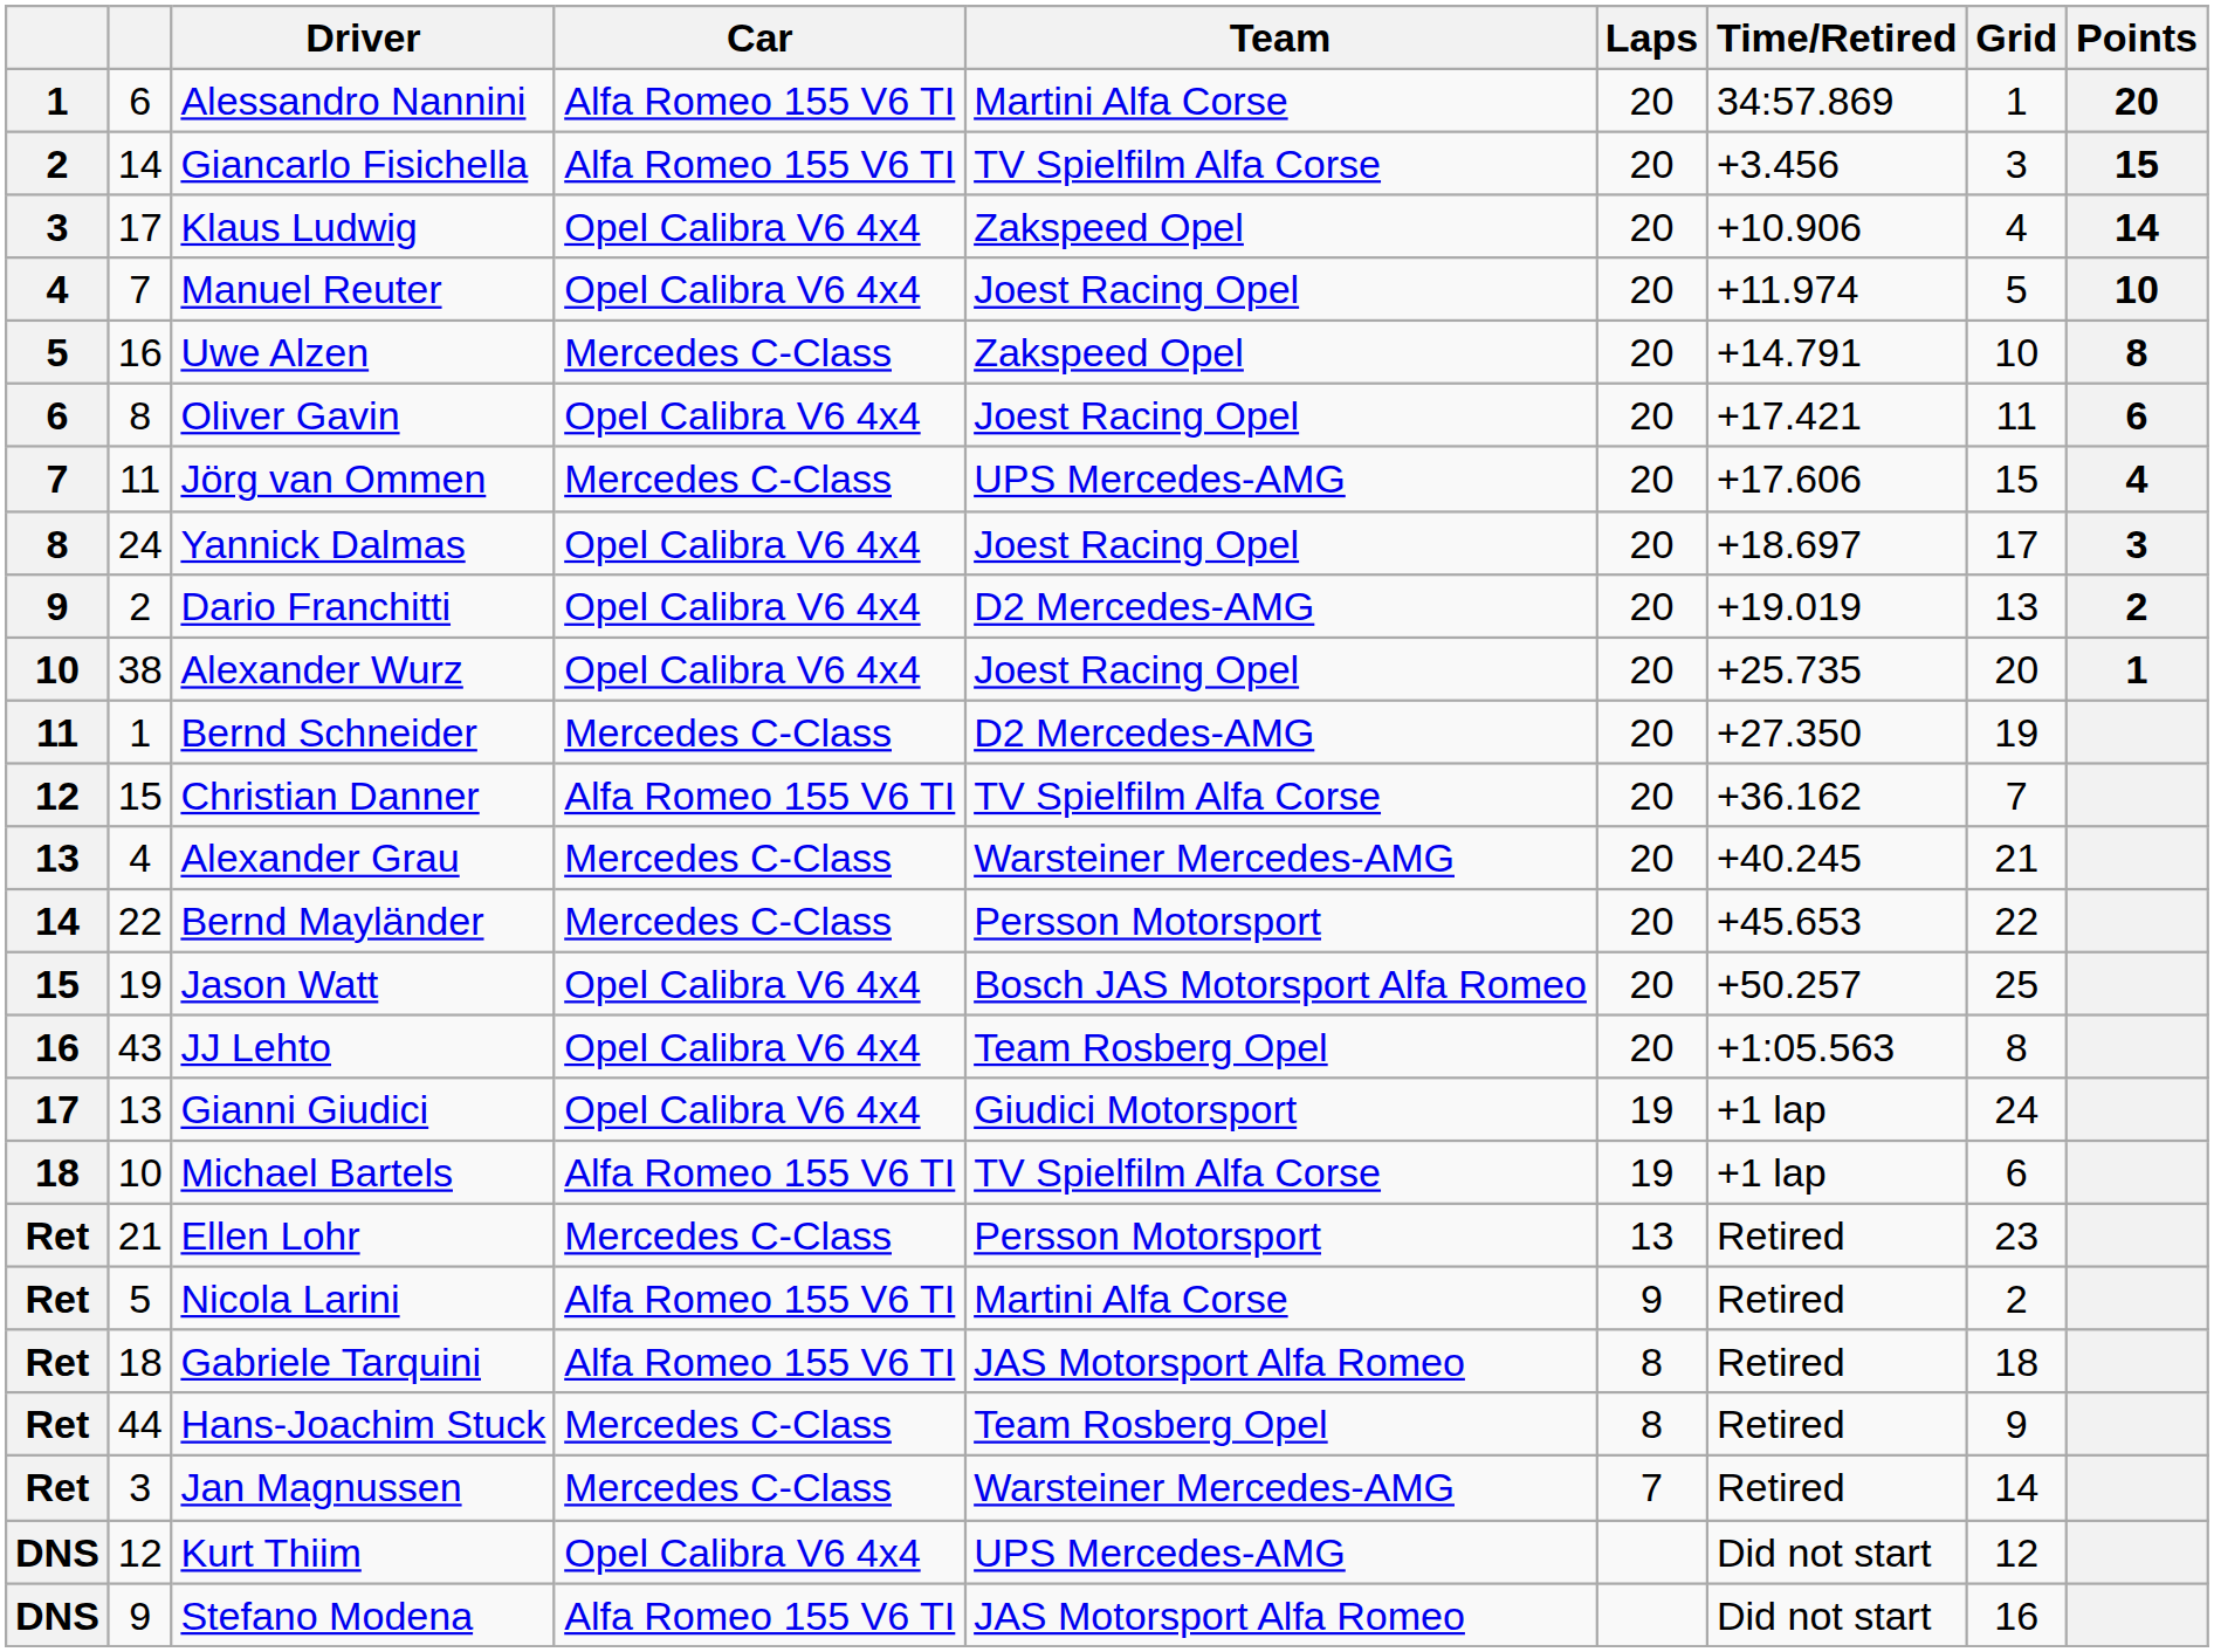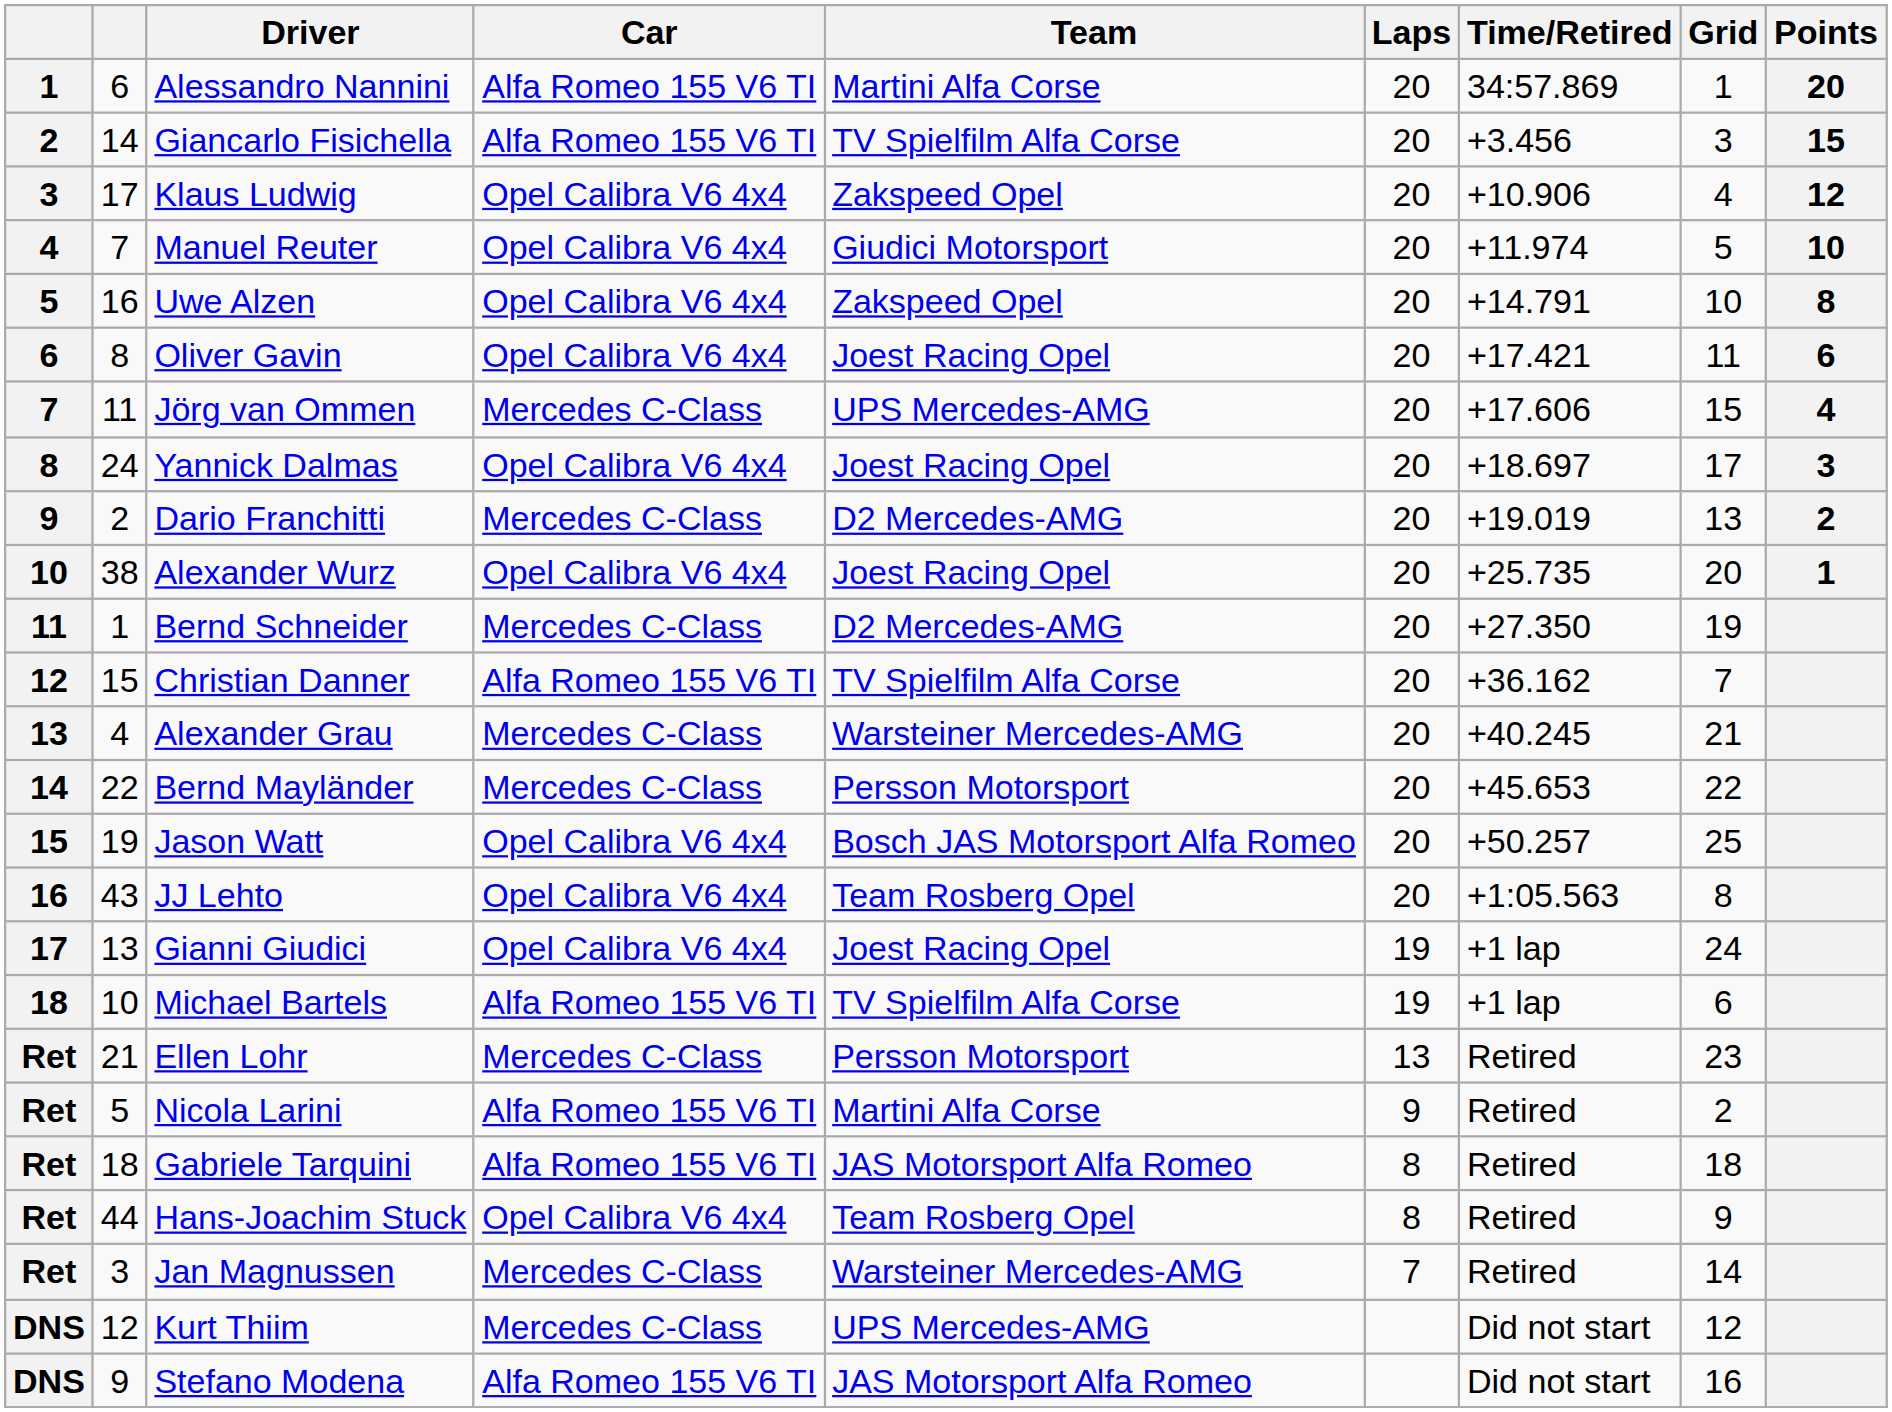 <table class="wikitable sortable" style="font-size:95%">
 <tr>
 <th></th>
 <th></th>
 <th>Driver</th>
 <th>Car</th>
 <th>Team</th>
 <th>Laps</th>
 <th>Time/Retired</th>
 <th>Grid</th>
 <th>Points</th>
 </tr>
 <tr>
 <th>1</th>
 <td align=center>6</td>
 <td> <a href='#'>Alessandro Nannini</a></td>
 <td><a href='#'>Alfa Romeo 155 V6 TI</a></td>
 <td> <a href='#'>Martini Alfa Corse</a></td>
 <td align=center>20</td>
 <td>34:57.869</td>
 <td align=center>1</td>
 <th>20</th>
 </tr>
 <tr>
 <th>2</th>
 <td align=center>14</td>
 <td> <a href='#'>Giancarlo Fisichella</a></td>
 <td><a href='#'>Alfa Romeo 155 V6 TI</a></td>
 <td> <a href='#'>TV Spielfilm Alfa Corse</a></td>
 <td align=center>20</td>
 <td>+3.456</td>
 <td align=center>3</td>
 <th>15</th>
 </tr>
 <tr>
 <th>3</th>
 <td align=center>17</td>
 <td> <a href='#'>Klaus Ludwig</a></td>
 <td><a href='#'>Opel Calibra V6 4x4</a></td>
 <td> <a href='#'>Zakspeed Opel</a></td>
 <td align=center>20</td>
 <td>+10.906</td>
 <td align=center>4</td>
-<th>14</th>
+<th>12</th>
 </tr>
 <tr>
 <th>4</th>
 <td align=center>7</td>
 <td> <a href='#'>Manuel Reuter</a></td>
 <td><a href='#'>Opel Calibra V6 4x4</a></td>
-<td> <a href='#'>Joest Racing Opel</a></td>
+<td> <a href='#'>Giudici Motorsport</a></td>
 <td align=center>20</td>
 <td>+11.974</td>
 <td align=center>5</td>
 <th>10</th>
 </tr>
 <tr>
 <th>5</th>
 <td align=center>16</td>
 <td> <a href='#'>Uwe Alzen</a></td>
-<td><a href='#'>Mercedes C-Class</a></td>
+<td><a href='#'>Opel Calibra V6 4x4</a></td>
 <td> <a href='#'>Zakspeed Opel</a></td>
 <td align=center>20</td>
 <td>+14.791</td>
 <td align=center>10</td>
 <th>8</th>
 </tr>
 <tr>
 <th>6</th>
 <td align=center>8</td>
 <td> <a href='#'>Oliver Gavin</a></td>
 <td><a href='#'>Opel Calibra V6 4x4</a></td>
 <td> <a href='#'>Joest Racing Opel</a></td>
 <td align=center>20</td>
 <td>+17.421</td>
 <td align=center>11</td>
 <th>6</th>
 </tr>
 <tr>
 <th>7</th>
 <td align=center>11</td>
 <td> <a href='#'>Jörg van Ommen</a></td>
 <td><a href='#'>Mercedes C-Class</a></td>
 <td> <a href='#'>UPS Mercedes-AMG</a></td>
 <td align=center>20</td>
 <td>+17.606</td>
 <td align=center>15</td>
 <th>4</th>
 </tr>
 <tr>
 <th>8</th>
 <td align=center>24</td>
 <td> <a href='#'>Yannick Dalmas</a></td>
 <td><a href='#'>Opel Calibra V6 4x4</a></td>
 <td> <a href='#'>Joest Racing Opel</a></td>
 <td align=center>20</td>
 <td>+18.697</td>
 <td align=center>17</td>
 <th>3</th>
 </tr>
 <tr>
 <th>9</th>
 <td align=center>2</td>
 <td> <a href='#'>Dario Franchitti</a></td>
-<td><a href='#'>Opel Calibra V6 4x4</a></td>
+<td><a href='#'>Mercedes C-Class</a></td>
 <td> <a href='#'>D2 Mercedes-AMG</a></td>
 <td align=center>20</td>
 <td>+19.019</td>
 <td align=center>13</td>
 <th>2</th>
 </tr>
 <tr>
 <th>10</th>
 <td align=center>38</td>
 <td> <a href='#'>Alexander Wurz</a></td>
 <td><a href='#'>Opel Calibra V6 4x4</a></td>
 <td> <a href='#'>Joest Racing Opel</a></td>
 <td align=center>20</td>
 <td>+25.735</td>
 <td align=center>20</td>
 <th>1</th>
 </tr>
 <tr>
 <th>11</th>
 <td align=center>1</td>
 <td> <a href='#'>Bernd Schneider</a></td>
 <td><a href='#'>Mercedes C-Class</a></td>
 <td> <a href='#'>D2 Mercedes-AMG</a></td>
 <td align=center>20</td>
 <td>+27.350</td>
 <td align=center>19</td>
 <th></th>
 </tr>
 <tr>
 <th>12</th>
 <td align=center>15</td>
 <td> <a href='#'>Christian Danner</a></td>
 <td><a href='#'>Alfa Romeo 155 V6 TI</a></td>
 <td> <a href='#'>TV Spielfilm Alfa Corse</a></td>
 <td align=center>20</td>
 <td>+36.162</td>
 <td align=center>7</td>
 <th></th>
 </tr>
 <tr>
 <th>13</th>
 <td align=center>4</td>
 <td> <a href='#'>Alexander Grau</a></td>
 <td><a href='#'>Mercedes C-Class</a></td>
 <td> <a href='#'>Warsteiner Mercedes-AMG</a></td>
 <td align=center>20</td>
 <td>+40.245</td>
 <td align=center>21</td>
 <th></th>
 </tr>
 <tr>
 <th>14</th>
 <td align=center>22</td>
 <td> <a href='#'>Bernd Mayländer</a></td>
 <td><a href='#'>Mercedes C-Class</a></td>
 <td> <a href='#'>Persson Motorsport</a></td>
 <td align=center>20</td>
 <td>+45.653</td>
 <td align=center>22</td>
 <th></th>
 </tr>
 <tr>
 <th>15</th>
 <td align=center>19</td>
 <td> <a href='#'>Jason Watt</a></td>
 <td><a href='#'>Opel Calibra V6 4x4</a></td>
 <td> <a href='#'>Bosch JAS Motorsport Alfa Romeo</a></td>
 <td align=center>20</td>
 <td>+50.257</td>
 <td align=center>25</td>
 <th></th>
 </tr>
 <tr>
 <th>16</th>
 <td align=center>43</td>
 <td> <a href='#'>JJ Lehto</a></td>
 <td><a href='#'>Opel Calibra V6 4x4</a></td>
 <td> <a href='#'>Team Rosberg Opel</a></td>
 <td align=center>20</td>
 <td>+1:05.563</td>
 <td align=center>8</td>
 <th></th>
 </tr>
 <tr>
 <th>17</th>
 <td align=center>13</td>
 <td> <a href='#'>Gianni Giudici</a></td>
 <td><a href='#'>Opel Calibra V6 4x4</a></td>
-<td> <a href='#'>Giudici Motorsport</a></td>
+<td> <a href='#'>Joest Racing Opel</a></td>
 <td align=center>19</td>
 <td>+1 lap</td>
 <td align=center>24</td>
 <th></th>
 </tr>
 <tr>
 <th>18</th>
 <td align=center>10</td>
 <td> <a href='#'>Michael Bartels</a></td>
 <td><a href='#'>Alfa Romeo 155 V6 TI</a></td>
 <td> <a href='#'>TV Spielfilm Alfa Corse</a></td>
 <td align=center>19</td>
 <td>+1 lap</td>
 <td align=center>6</td>
 <th></th>
 </tr>
 <tr>
 <th>Ret</th>
 <td align=center>21</td>
 <td> <a href='#'>Ellen Lohr</a></td>
 <td><a href='#'>Mercedes C-Class</a></td>
 <td> <a href='#'>Persson Motorsport</a></td>
 <td align=center>13</td>
 <td>Retired</td>
 <td align=center>23</td>
 <th></th>
 </tr>
 <tr>
 <th>Ret</th>
 <td align=center>5</td>
 <td> <a href='#'>Nicola Larini</a></td>
 <td><a href='#'>Alfa Romeo 155 V6 TI</a></td>
 <td> <a href='#'>Martini Alfa Corse</a></td>
 <td align=center>9</td>
 <td>Retired</td>
 <td align=center>2</td>
 <th></th>
 </tr>
 <tr>
 <th>Ret</th>
 <td align=center>18</td>
 <td> <a href='#'>Gabriele Tarquini</a></td>
 <td><a href='#'>Alfa Romeo 155 V6 TI</a></td>
 <td> <a href='#'>JAS Motorsport Alfa Romeo</a></td>
 <td align=center>8</td>
 <td>Retired</td>
 <td align=center>18</td>
 <th></th>
 </tr>
 <tr>
 <th>Ret</th>
 <td align=center>44</td>
 <td> <a href='#'>Hans-Joachim Stuck</a></td>
-<td><a href='#'>Mercedes C-Class</a></td>
+<td><a href='#'>Opel Calibra V6 4x4</a></td>
 <td> <a href='#'>Team Rosberg Opel</a></td>
 <td align=center>8</td>
 <td>Retired</td>
 <td align=center>9</td>
 <th></th>
 </tr>
 <tr>
 <th>Ret</th>
 <td align=center>3</td>
 <td> <a href='#'>Jan Magnussen</a></td>
 <td><a href='#'>Mercedes C-Class</a></td>
 <td> <a href='#'>Warsteiner Mercedes-AMG</a></td>
 <td align=center>7</td>
 <td>Retired</td>
 <td align=center>14</td>
 <th></th>
 </tr>
 <tr>
 <th>DNS</th>
 <td align=center>12</td>
 <td> <a href='#'>Kurt Thiim</a></td>
-<td><a href='#'>Opel Calibra V6 4x4</a></td>
+<td><a href='#'>Mercedes C-Class</a></td>
 <td> <a href='#'>UPS Mercedes-AMG</a></td>
 <td align=center></td>
 <td>Did not start</td>
 <td align=center>12</td>
 <th></th>
 </tr>
 <tr>
 <th>DNS</th>
 <td align=center>9</td>
 <td> <a href='#'>Stefano Modena</a></td>
 <td><a href='#'>Alfa Romeo 155 V6 TI</a></td>
 <td> <a href='#'>JAS Motorsport Alfa Romeo</a></td>
 <td align=center></td>
 <td>Did not start</td>
 <td align=center>16</td>
 <th></th>
 </tr>
 <tr>
 </tr>
 </table>
